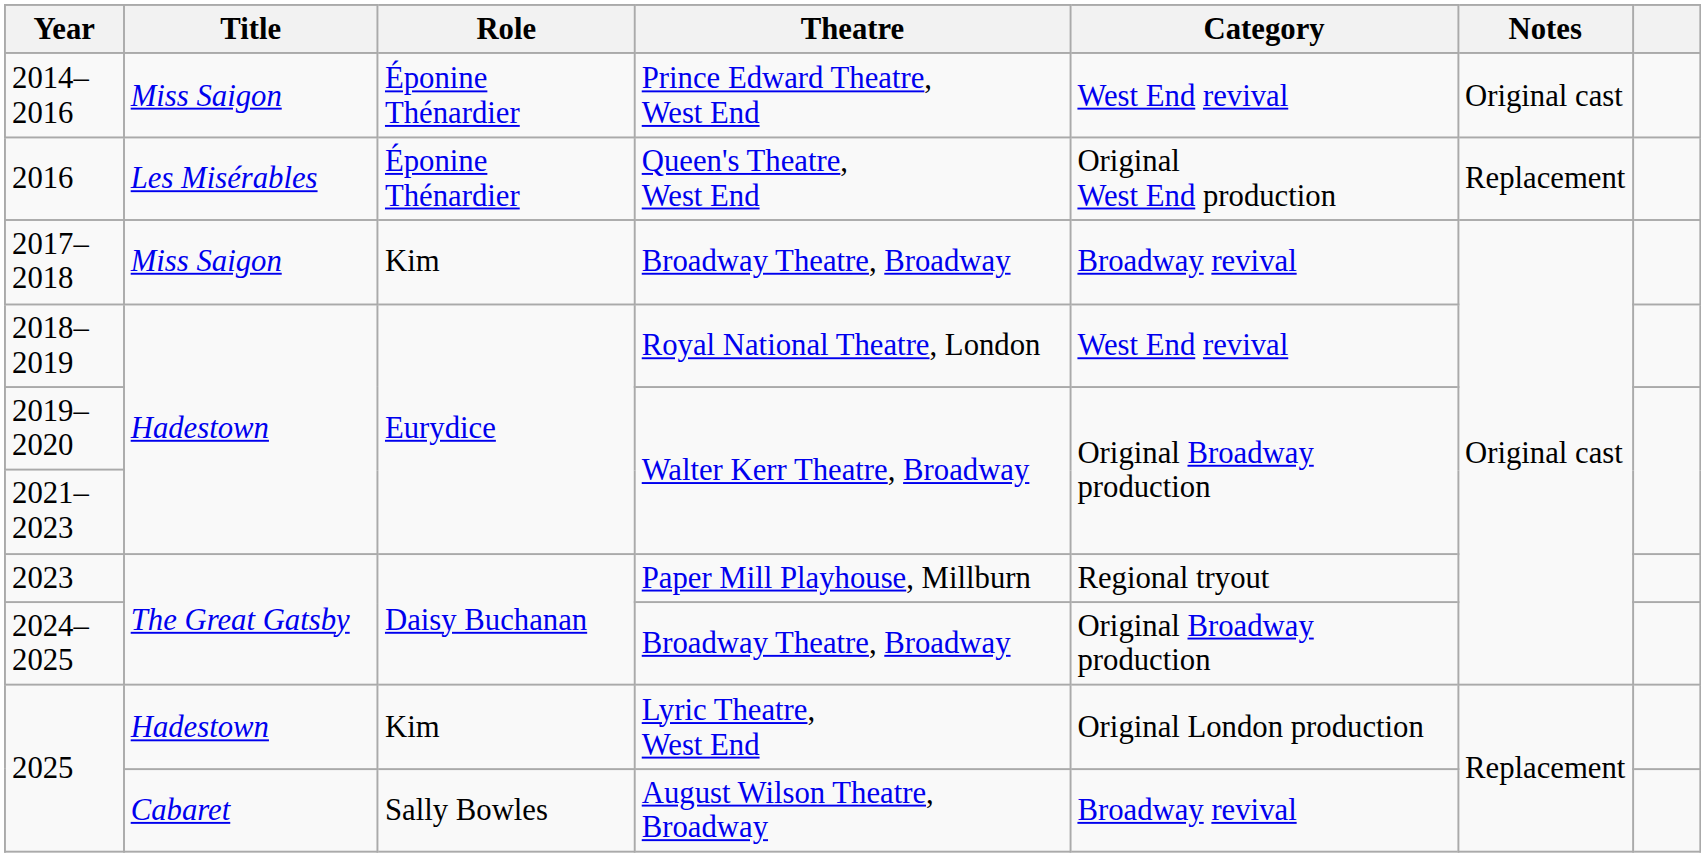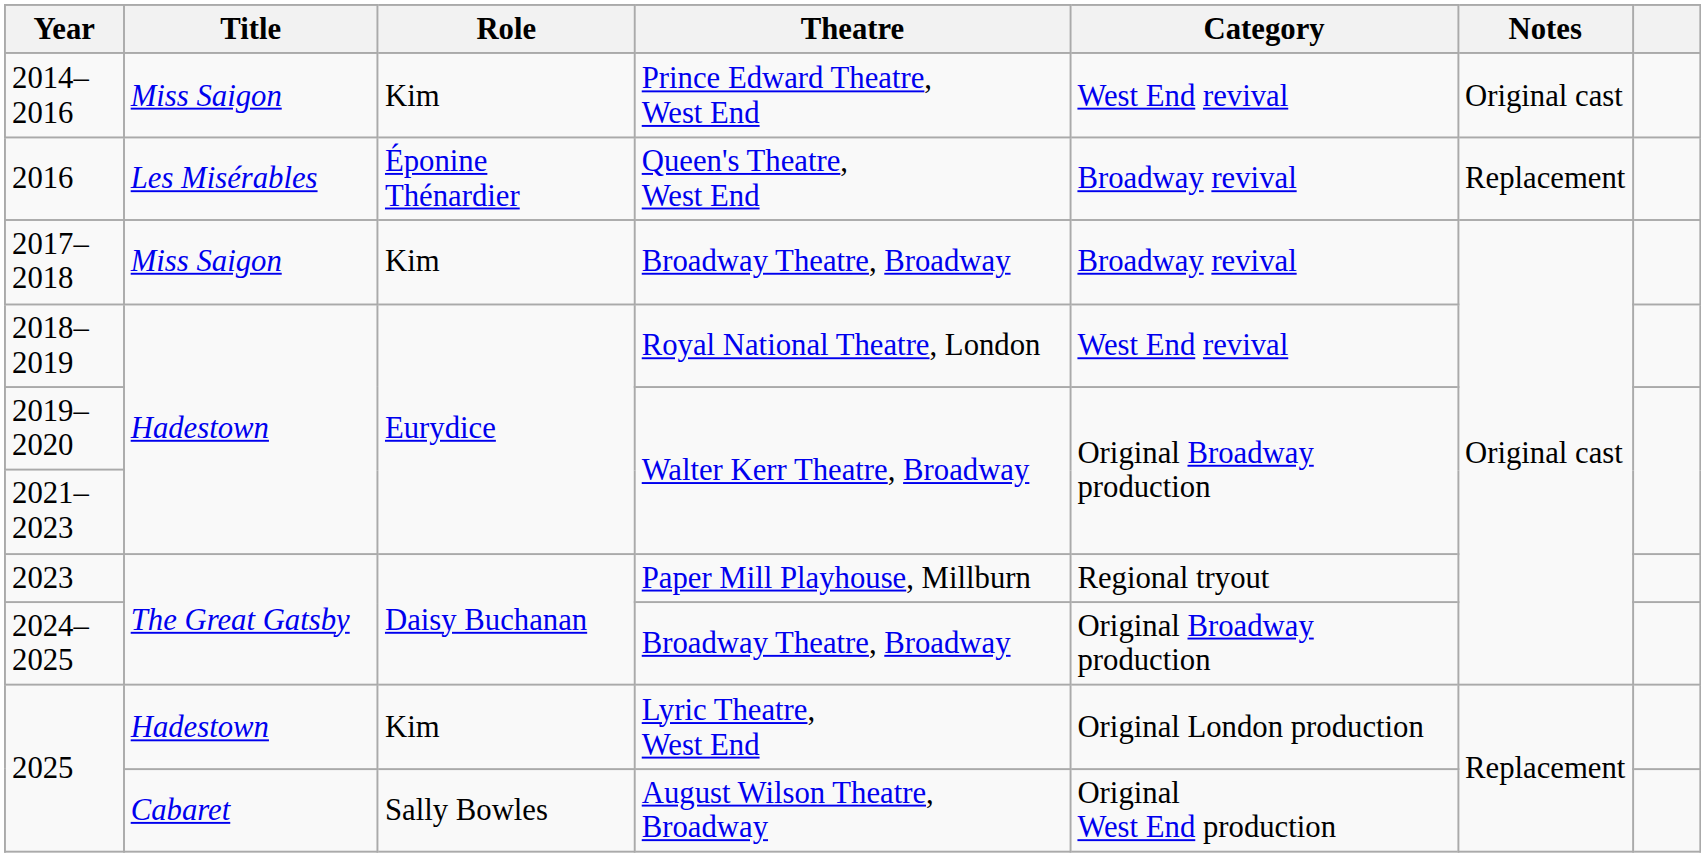 <table class="wikitable sortable" style="width:100%">
 <tr>
 <th width="7%">Year</th>
 <th width="15%">Title</th>
 <th>Role</th>
 <th>Theatre</th>
 <th>Category</th>
 <th>Notes</th>
 <th width="4%"></th>
 </tr>
 <tr>
 <td>2014–2016</td>
 <td><em><a href='#'>Miss Saigon</a></em></td>
-<td><a href='#'>Éponine Thénardier</a></td>
+<td>Kim</td>
 <td><a href='#'>Prince Edward Theatre</a>,<br><a href='#'>West End</a></td>
 <td><a href='#'>West End</a> <a href='#'>revival</a></td>
 <td>Original cast</td>
 <td></td>
 </tr>
 <tr>
 <td>2016</td>
 <td><em><a href='#'>Les Misérables</a></em></td>
 <td><a href='#'>Éponine Thénardier</a></td>
 <td><a href='#'>Queen's Theatre</a>,<br><a href='#'>West End</a></td>
-<td>Original<br><a href='#'>West End</a> production</td>
+<td><a href='#'>Broadway</a> <a href='#'>revival</a></td>
 <td>Replacement</td>
 <td></td>
 </tr>
 <tr>
 <td>2017–2018</td>
 <td><em><a href='#'>Miss Saigon</a></em></td>
 <td>Kim</td>
 <td><a href='#'>Broadway Theatre</a>, <a href='#'>Broadway</a></td>
 <td><a href='#'>Broadway</a> <a href='#'>revival</a></td>
 <td rowspan=6>Original cast</td>
 <td></td>
 </tr>
 <tr>
 <td>2018–2019</td>
 <td rowspan="3"><em><a href='#'>Hadestown</a></em></td>
 <td rowspan="3"><a href='#'>Eurydice</a></td>
 <td><a href='#'>Royal National Theatre</a>, London</td>
 <td><a href='#'>West End</a> <a href='#'>revival</a></td>
 <td></td>
 </tr>
 <tr>
 <td>2019–2020</td>
 <td rowspan=2><a href='#'>Walter Kerr Theatre</a>, <a href='#'>Broadway</a></td>
 <td rowspan=2>Original <a href='#'>Broadway</a> production</td>
 <td rowspan=2></td>
 </tr>
 <tr>
 <td>2021–2023</td>
 </tr>
 <tr>
 <td>2023</td>
 <td rowspan="2"><em><a href='#'>The Great Gatsby</a></em></td>
 <td rowspan="2"><a href='#'>Daisy Buchanan</a></td>
 <td><a href='#'>Paper Mill Playhouse</a>, Millburn</td>
 <td>Regional tryout</td>
 <td></td>
 </tr>
 <tr>
 <td>2024–2025</td>
 <td><a href='#'>Broadway Theatre</a>, <a href='#'>Broadway</a></td>
 <td>Original <a href='#'>Broadway</a> production</td>
 <td></td>
 </tr>
 <tr>
 <td rowspan=2>2025</td>
 <td><em><a href='#'>Hadestown</a></em></td>
 <td>Kim</td>
 <td><a href='#'>Lyric Theatre</a>,<br><a href='#'>West End</a></td>
 <td>Original London production</td>
 <td rowspan=2>Replacement</td>
 <td></td>
 </tr>
 <tr>
 <td><em><a href='#'>Cabaret</a></em></td>
 <td>Sally Bowles</td>
 <td><a href='#'>August Wilson Theatre</a>, <a href='#'>Broadway</a></td>
-<td><a href='#'>Broadway</a> <a href='#'>revival</a></td>
+<td>Original<br><a href='#'>West End</a> production</td>
 <td></td>
 </tr>
 </table>
